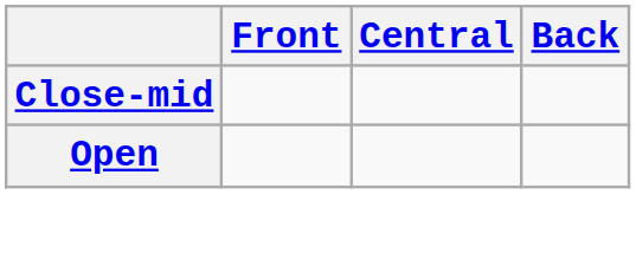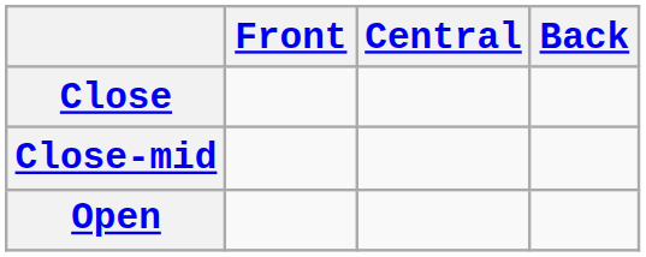 <table class="wikitable" style="text-align:center;">
 <tr>
 <th></th>
 <th><a href='#'>Front</a></th>
 <th><a href='#'>Central</a></th>
 <th><a href='#'>Back</a></th>
+</tr>
+<tr>
+<th><a href='#'>Close</a></th>
+<td>   </td>
+<td></td>
+<td></td>
 </tr>
 <tr>
 <th><a href='#'>Close-mid</a></th>
 <td></td>
 <td></td>
 <td>   </td>
 </tr>
 <tr>
 <th><a href='#'>Open</a></th>
 <td></td>
 <td>   </td>
 <td></td>
 </tr>
 </table>
